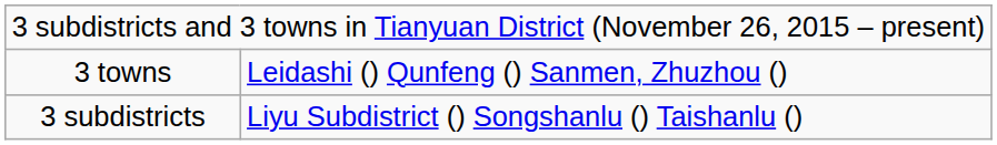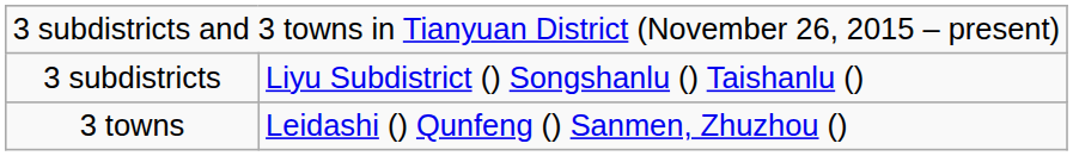 <table class="wikitable">
 <tr>
 <td style="text-align:center;" colspan="2">3 subdistricts and 3 towns in <a href='#'>Tianyuan District</a> (November 26, 2015 – present)</td>
 </tr>
 <tr align=left>
+<td align=center>3 subdistricts</td>
+<td><a href='#'>Liyu Subdistrict</a> () <a href='#'>Songshanlu</a> () <a href='#'>Taishanlu</a> ()</td>
+</tr>
+<tr align=left>
 <td align=center>3 towns</td>
 <td><a href='#'>Leidashi</a> () <a href='#'>Qunfeng</a> () <a href='#'>Sanmen, Zhuzhou</a> ()</td>
 </tr>
-<tr align=left>
-<td align=center>3 subdistricts</td>
-<td><a href='#'>Liyu Subdistrict</a> () <a href='#'>Songshanlu</a> () <a href='#'>Taishanlu</a> ()</td>
-</tr>
 </table>
